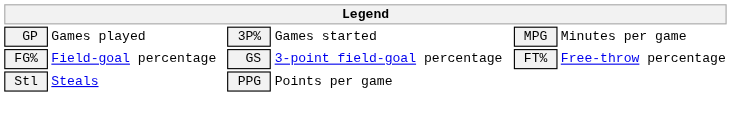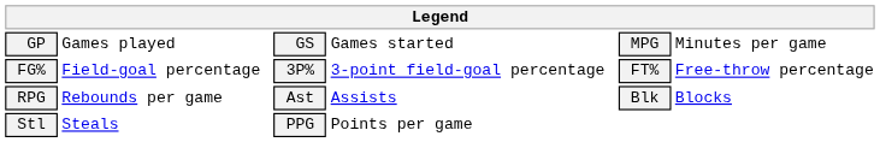 <table class="toccolours" style="font-size: 90%; white-space: nowrap;">
 <tr>
 <th colspan=6 style="background-color: #F2F2F2; border: 1px solid #AAAAAA;">Legend</th>
 </tr>
 <tr>
 <td style="background-color: #F2F2F2; border: 1px solid black;">  GP</td>
 <td>Games played</td>
-<td style="background-color: #F2F2F2; border: 1px solid black"> 3P% </td>
+<td style="background-color: #F2F2F2; border: 1px solid black">  GS </td>
 <td>Games started</td>
 <td style="background-color: #F2F2F2; border: 1px solid black"> MPG </td>
 <td>Minutes per game</td>
 </tr>
 <tr>
 <td style="background-color: #F2F2F2; border: 1px solid black;"> FG% </td>
 <td style="padding-right: 8px"><a href='#'>Field-goal</a> percentage</td>
-<td style="background-color: #F2F2F2; border: 1px solid black">  GS </td>
+<td style="background-color: #F2F2F2; border: 1px solid black"> 3P% </td>
 <td style="padding-right: 8px"><a href='#'>3-point field-goal</a> percentage</td>
 <td style="background-color: #F2F2F2; border: 1px solid black"> FT% </td>
 <td><a href='#'>Free-throw</a> percentage</td>
+</tr>
+<tr>
+<td style="background-color: #F2F2F2; border: 1px solid black;"> RPG </td>
+<td><a href='#'>Rebounds</a> per game</td>
+<td style="background-color: #F2F2F2; border: 1px solid black"> Ast </td>
+<td><a href='#'>Assists</a></td>
+<td style="background-color: #F2F2F2; border: 1px solid black"> Blk </td>
+<td><a href='#'>Blocks</a></td>
 </tr>
 <tr>
 <td style="background-color: #F2F2F2; border: 1px solid black;"> Stl </td>
 <td><a href='#'>Steals</a></td>
 <td style="background-color: #F2F2F2; border: 1px solid black"> PPG </td>
 <td>Points per game</td>
 </tr>
 </table>
